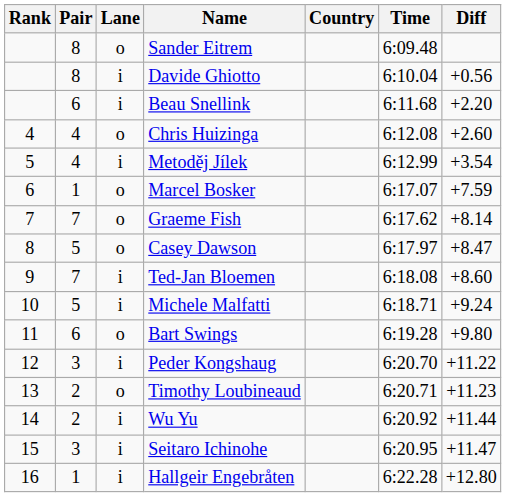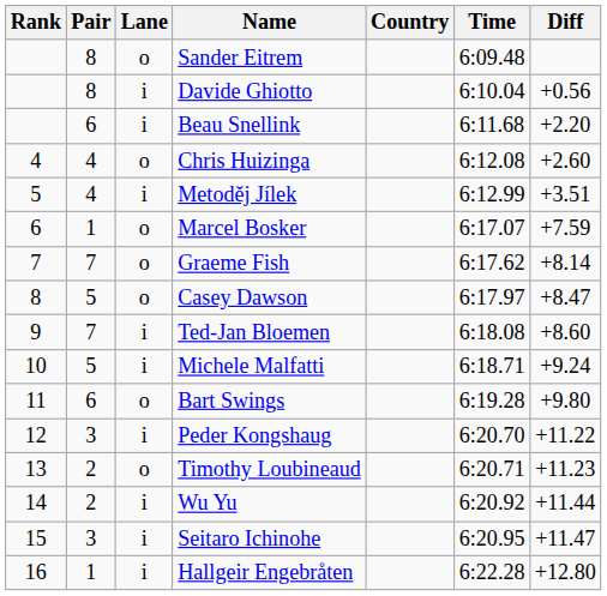 <table class="wikitable sortable" style="text-align:center">
 <tr>
 <th>Rank</th>
 <th>Pair</th>
 <th>Lane</th>
 <th>Name</th>
 <th>Country</th>
 <th>Time</th>
 <th>Diff</th>
 </tr>
 <tr>
 <td></td>
 <td>8</td>
 <td>o</td>
 <td align=left><a href='#'>Sander Eitrem</a></td>
 <td align=left></td>
 <td>6:09.48</td>
 <td></td>
 </tr>
 <tr>
 <td></td>
 <td>8</td>
 <td>i</td>
 <td align=left><a href='#'>Davide Ghiotto</a></td>
 <td align=left></td>
 <td>6:10.04</td>
 <td>+0.56</td>
 </tr>
 <tr>
 <td></td>
 <td>6</td>
 <td>i</td>
 <td align=left><a href='#'>Beau Snellink</a></td>
 <td align=left></td>
 <td>6:11.68</td>
 <td>+2.20</td>
 </tr>
 <tr>
 <td>4</td>
 <td>4</td>
 <td>o</td>
 <td align=left><a href='#'>Chris Huizinga</a></td>
 <td align=left></td>
 <td>6:12.08</td>
 <td>+2.60</td>
 </tr>
 <tr>
 <td>5</td>
 <td>4</td>
 <td>i</td>
 <td align=left><a href='#'>Metoděj Jílek</a></td>
 <td align=left></td>
 <td>6:12.99</td>
-<td>+3.54</td>
+<td>+3.51</td>
 </tr>
 <tr>
 <td>6</td>
 <td>1</td>
 <td>o</td>
 <td align=left><a href='#'>Marcel Bosker</a></td>
 <td align=left></td>
 <td>6:17.07</td>
 <td>+7.59</td>
 </tr>
 <tr>
 <td>7</td>
 <td>7</td>
 <td>o</td>
 <td align=left><a href='#'>Graeme Fish</a></td>
 <td align=left></td>
 <td>6:17.62</td>
 <td>+8.14</td>
 </tr>
 <tr>
 <td>8</td>
 <td>5</td>
 <td>o</td>
 <td align=left><a href='#'>Casey Dawson</a></td>
 <td align=left></td>
 <td>6:17.97</td>
 <td>+8.47</td>
 </tr>
 <tr>
 <td>9</td>
 <td>7</td>
 <td>i</td>
 <td align=left><a href='#'>Ted-Jan Bloemen</a></td>
 <td align=left></td>
 <td>6:18.08</td>
 <td>+8.60</td>
 </tr>
 <tr>
 <td>10</td>
 <td>5</td>
 <td>i</td>
 <td align=left><a href='#'>Michele Malfatti</a></td>
 <td align=left></td>
 <td>6:18.71</td>
 <td>+9.24</td>
 </tr>
 <tr>
 <td>11</td>
 <td>6</td>
 <td>o</td>
 <td align=left><a href='#'>Bart Swings</a></td>
 <td align=left></td>
 <td>6:19.28</td>
 <td>+9.80</td>
 </tr>
 <tr>
 <td>12</td>
 <td>3</td>
 <td>i</td>
 <td align=left><a href='#'>Peder Kongshaug</a></td>
 <td align=left></td>
 <td>6:20.70</td>
 <td>+11.22</td>
 </tr>
 <tr>
 <td>13</td>
 <td>2</td>
 <td>o</td>
 <td align=left><a href='#'>Timothy Loubineaud</a></td>
 <td align=left></td>
 <td>6:20.71</td>
 <td>+11.23</td>
 </tr>
 <tr>
 <td>14</td>
 <td>2</td>
 <td>i</td>
 <td align=left><a href='#'>Wu Yu</a></td>
 <td align=left></td>
 <td>6:20.92</td>
 <td>+11.44</td>
 </tr>
 <tr>
 <td>15</td>
 <td>3</td>
 <td>i</td>
 <td align=left><a href='#'>Seitaro Ichinohe</a></td>
 <td align=left></td>
 <td>6:20.95</td>
 <td>+11.47</td>
 </tr>
 <tr>
 <td>16</td>
 <td>1</td>
 <td>i</td>
 <td align=left><a href='#'>Hallgeir Engebråten</a></td>
 <td align=left></td>
 <td>6:22.28</td>
 <td>+12.80</td>
 </tr>
 </table>
